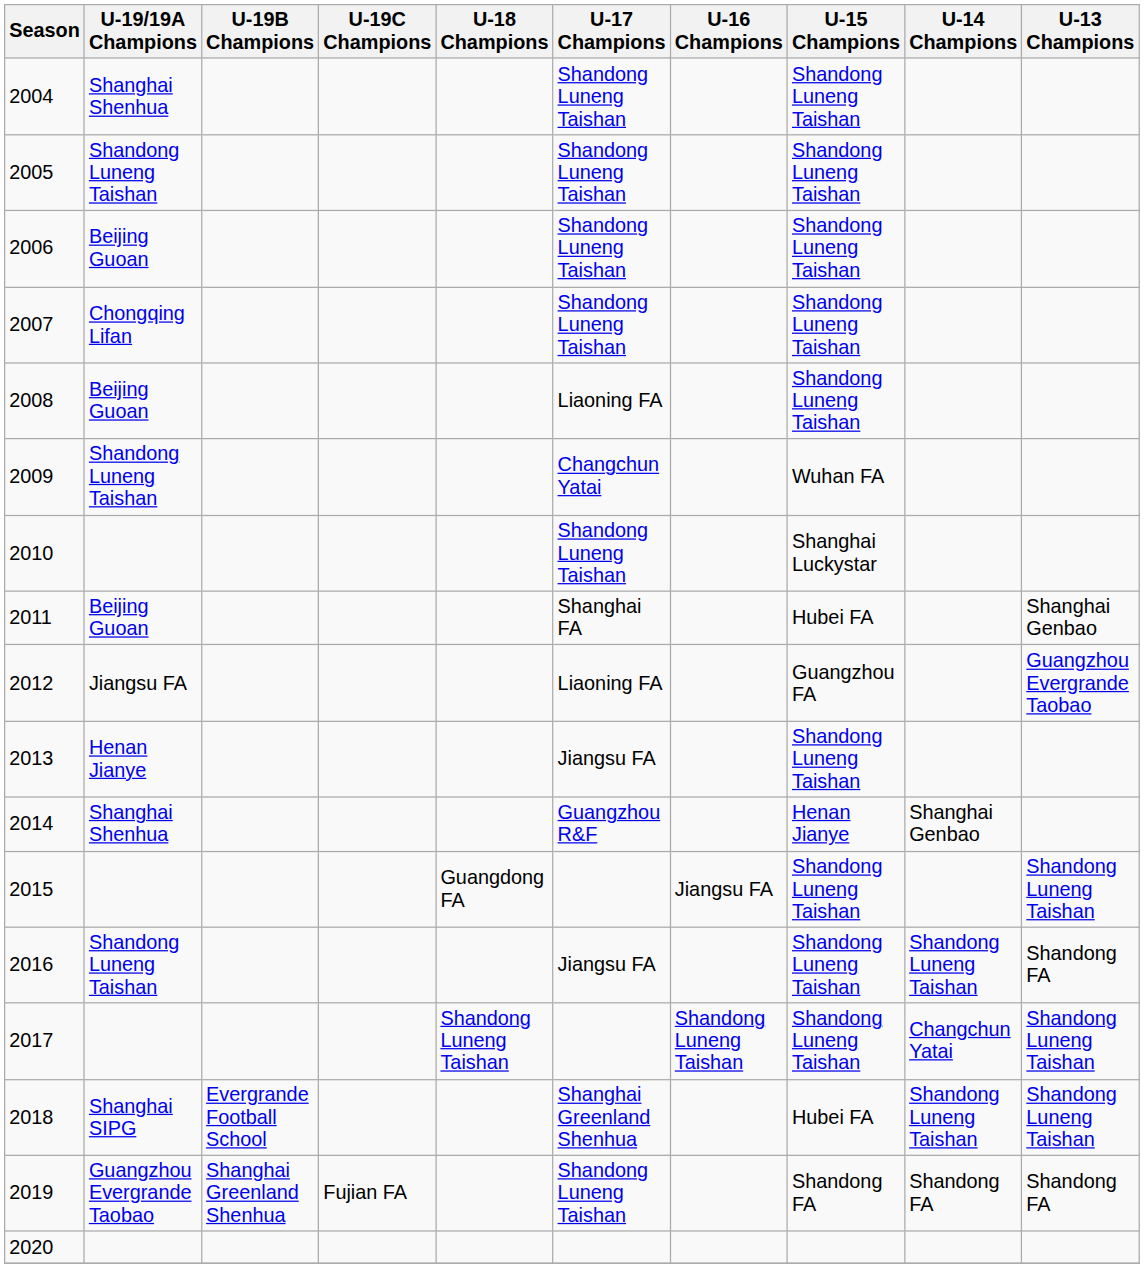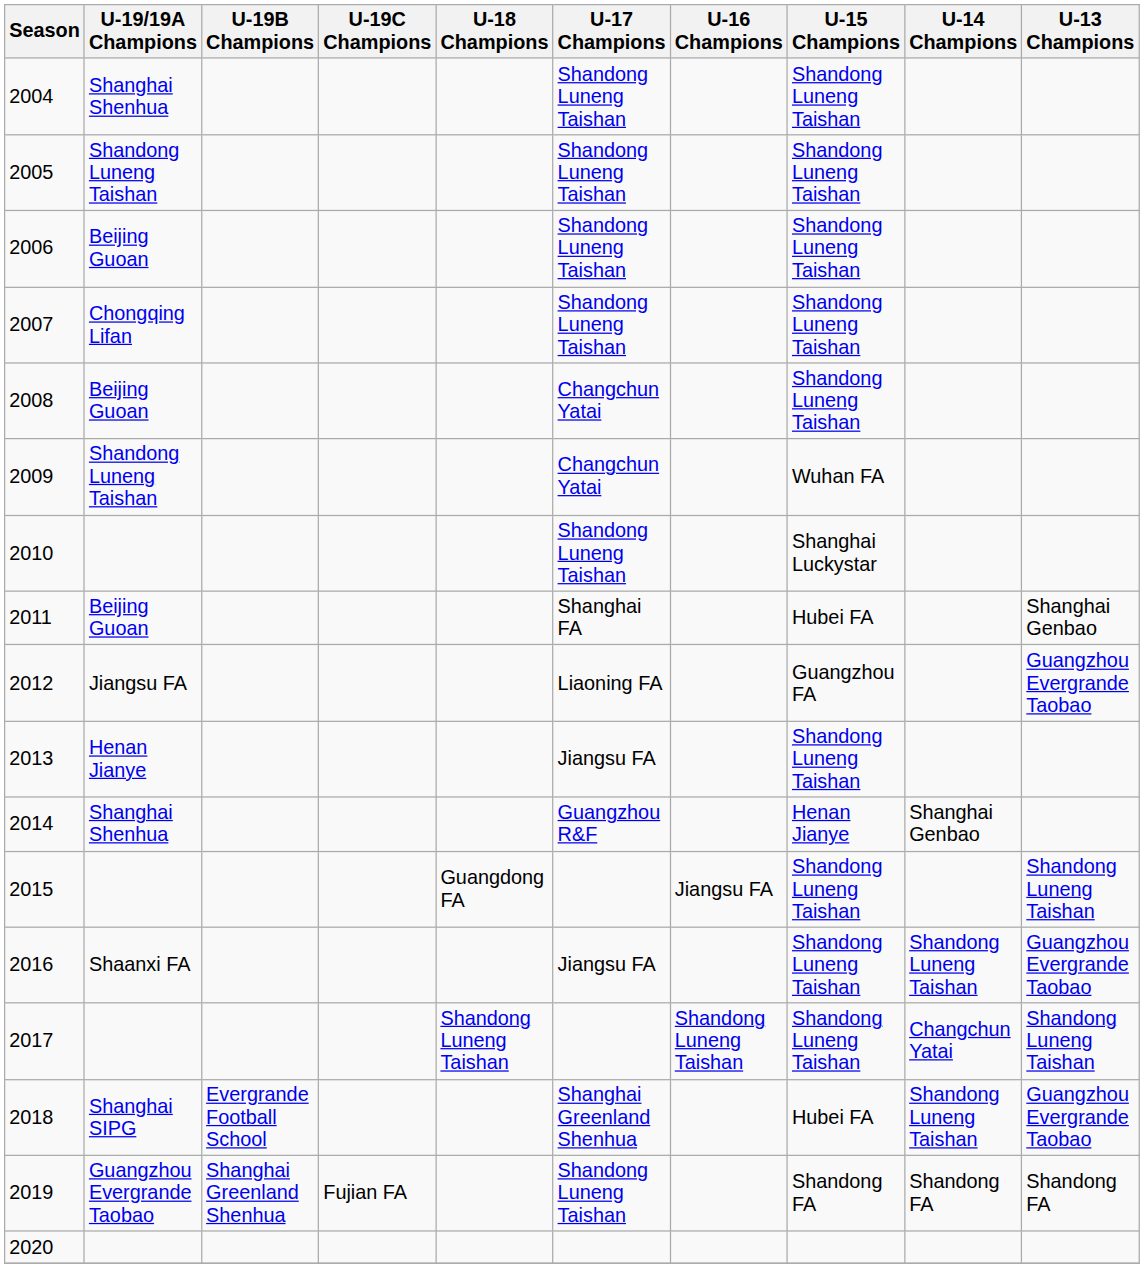 <table style="width:60%;" class="wikitable">
 <tr>
 <th>Season</th>
 <th>U-19/19A Champions</th>
 <th>U-19B Champions</th>
 <th>U-19C Champions</th>
 <th>U-18 Champions</th>
 <th>U-17 Champions</th>
 <th>U-16 Champions</th>
 <th>U-15 Champions</th>
 <th>U-14 Champions</th>
 <th>U-13 Champions</th>
 </tr>
 <tr>
 <td>2004</td>
 <td><a href='#'>Shanghai Shenhua</a></td>
 <td></td>
 <td></td>
 <td></td>
 <td><a href='#'>Shandong Luneng Taishan</a></td>
 <td></td>
 <td><a href='#'>Shandong Luneng Taishan</a></td>
 <td></td>
 <td></td>
 </tr>
 <tr>
 <td>2005</td>
 <td><a href='#'>Shandong Luneng Taishan</a></td>
 <td></td>
 <td></td>
 <td></td>
 <td><a href='#'>Shandong Luneng Taishan</a></td>
 <td></td>
 <td><a href='#'>Shandong Luneng Taishan</a></td>
 <td></td>
 <td></td>
 </tr>
 <tr>
 <td>2006</td>
 <td><a href='#'>Beijing Guoan</a></td>
 <td></td>
 <td></td>
 <td></td>
 <td><a href='#'>Shandong Luneng Taishan</a></td>
 <td></td>
 <td><a href='#'>Shandong Luneng Taishan</a></td>
 <td></td>
 <td></td>
 </tr>
 <tr>
 <td>2007</td>
 <td><a href='#'>Chongqing Lifan</a></td>
 <td></td>
 <td></td>
 <td></td>
 <td><a href='#'>Shandong Luneng Taishan</a></td>
 <td></td>
 <td><a href='#'>Shandong Luneng Taishan</a></td>
 <td></td>
 <td></td>
 </tr>
 <tr>
 <td>2008</td>
 <td><a href='#'>Beijing Guoan</a></td>
 <td></td>
 <td></td>
 <td></td>
-<td>Liaoning FA</td>
+<td><a href='#'>Changchun Yatai</a></td>
 <td></td>
 <td><a href='#'>Shandong Luneng Taishan</a></td>
 <td></td>
 <td></td>
 </tr>
 <tr>
 <td>2009</td>
 <td><a href='#'>Shandong Luneng Taishan</a></td>
 <td></td>
 <td></td>
 <td></td>
 <td><a href='#'>Changchun Yatai</a></td>
 <td></td>
 <td>Wuhan FA</td>
 <td></td>
 <td></td>
 </tr>
 <tr>
 <td>2010</td>
 <td></td>
 <td></td>
 <td></td>
 <td></td>
 <td><a href='#'>Shandong Luneng Taishan</a></td>
 <td></td>
 <td>Shanghai Luckystar</td>
 <td></td>
 <td></td>
 </tr>
 <tr>
 <td>2011</td>
 <td><a href='#'>Beijing Guoan</a></td>
 <td></td>
 <td></td>
 <td></td>
 <td>Shanghai FA</td>
 <td></td>
 <td>Hubei FA</td>
 <td></td>
 <td>Shanghai Genbao</td>
 </tr>
 <tr>
 <td>2012</td>
 <td>Jiangsu FA</td>
 <td></td>
 <td></td>
 <td></td>
 <td>Liaoning FA</td>
 <td></td>
 <td>Guangzhou FA</td>
 <td></td>
 <td><a href='#'>Guangzhou Evergrande Taobao</a></td>
 </tr>
 <tr>
 <td>2013</td>
 <td><a href='#'>Henan Jianye</a></td>
 <td></td>
 <td></td>
 <td></td>
 <td>Jiangsu FA</td>
 <td></td>
 <td><a href='#'>Shandong Luneng Taishan</a></td>
 <td></td>
 <td></td>
 </tr>
 <tr>
 <td>2014</td>
 <td><a href='#'>Shanghai Shenhua</a></td>
 <td></td>
 <td></td>
 <td></td>
 <td><a href='#'>Guangzhou R&F</a></td>
 <td></td>
 <td><a href='#'>Henan Jianye</a></td>
 <td>Shanghai Genbao</td>
 <td></td>
 </tr>
 <tr>
 <td>2015</td>
 <td></td>
 <td></td>
 <td></td>
 <td>Guangdong FA</td>
 <td></td>
 <td>Jiangsu FA</td>
 <td><a href='#'>Shandong Luneng Taishan</a></td>
 <td></td>
 <td><a href='#'>Shandong Luneng Taishan</a></td>
 </tr>
 <tr>
 <td>2016</td>
-<td><a href='#'>Shandong Luneng Taishan</a></td>
+<td>Shaanxi FA</td>
 <td></td>
 <td></td>
 <td></td>
 <td>Jiangsu FA</td>
 <td></td>
 <td><a href='#'>Shandong Luneng Taishan</a></td>
 <td><a href='#'>Shandong Luneng Taishan</a></td>
-<td>Shandong FA</td>
+<td><a href='#'>Guangzhou Evergrande Taobao</a></td>
 </tr>
 <tr>
 <td>2017</td>
 <td></td>
 <td></td>
 <td></td>
 <td><a href='#'>Shandong Luneng Taishan</a></td>
 <td></td>
 <td><a href='#'>Shandong Luneng Taishan</a></td>
 <td><a href='#'>Shandong Luneng Taishan</a></td>
 <td><a href='#'>Changchun Yatai</a></td>
 <td><a href='#'>Shandong Luneng Taishan</a></td>
 </tr>
 <tr>
 <td>2018</td>
 <td><a href='#'>Shanghai SIPG</a></td>
 <td><a href='#'>Evergrande Football School</a></td>
 <td></td>
 <td></td>
 <td><a href='#'>Shanghai Greenland Shenhua</a></td>
 <td></td>
 <td>Hubei FA</td>
 <td><a href='#'>Shandong Luneng Taishan</a></td>
-<td><a href='#'>Shandong Luneng Taishan</a></td>
+<td><a href='#'>Guangzhou Evergrande Taobao</a></td>
 </tr>
 <tr>
 <td>2019</td>
 <td><a href='#'>Guangzhou Evergrande Taobao</a></td>
 <td><a href='#'>Shanghai Greenland Shenhua</a></td>
 <td>Fujian FA</td>
 <td></td>
 <td><a href='#'>Shandong Luneng Taishan</a></td>
 <td></td>
 <td>Shandong FA</td>
 <td>Shandong FA</td>
 <td>Shandong FA</td>
 </tr>
 <tr>
 <td>2020</td>
 <td></td>
 <td></td>
 <td></td>
 <td></td>
 <td></td>
 <td></td>
 <td></td>
 <td></td>
 <td></td>
 </tr>
 <tr>
 </tr>
 </table>
